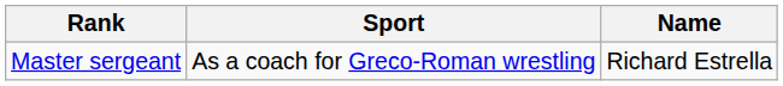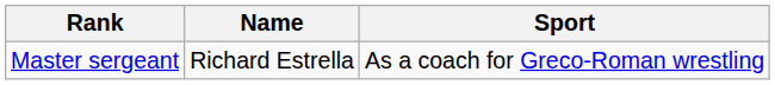 <table class="wikitable sortable">
 <tr>
 <th>Rank</th>
+<th>Name</th>
 <th>Sport</th>
-<th>Name</th>
 </tr>
 <tr>
 <td> <a href='#'>Master sergeant</a></td>
+<td data-sort-value="Estrella, Richard">Richard Estrella</td>
 <td> As a coach for <a href='#'>Greco-Roman wrestling</a></td>
-<td data-sort-value="Estrella, Richard">Richard Estrella</td>
 </tr>
 </table>
